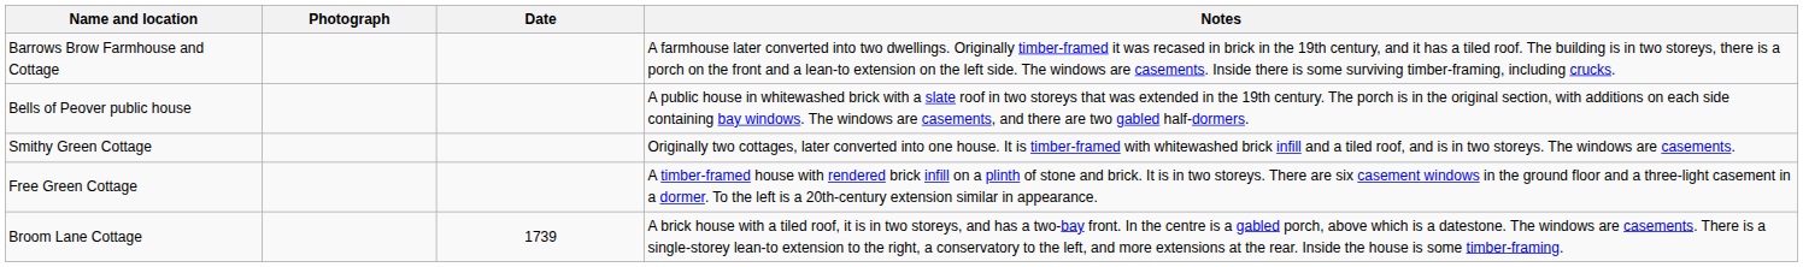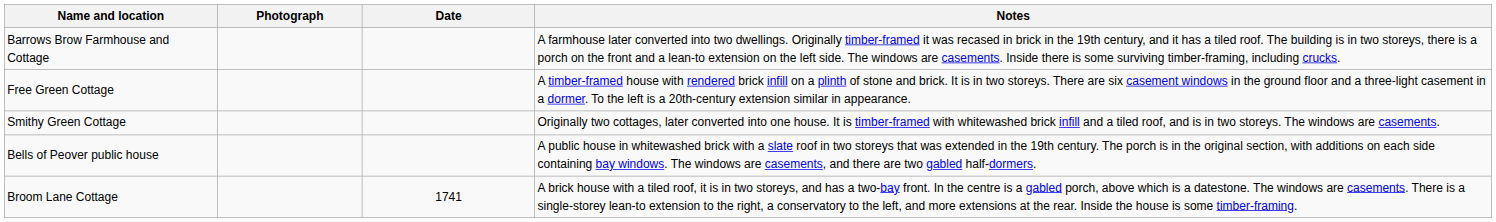 <table class="wikitable sortable plainrowheaders" style="width:100%;border:0px;text-align:left;line-height:150%;">
 <tr>
 <th scope="col"  style="width:150px">Name and location</th>
 <th scope="col"  style="width:100px" class="unsortable">Photograph</th>
 <th scope="col"  style="width:120px">Date</th>
 <th scope="col"  style="width:700px" class="unsortable">Notes</th>
 </tr>
 <tr>
 <td>Barrows Brow Farmhouse and Cottage<br><small></small></td>
 <td></td>
 <td align="center"></td>
 <td>A farmhouse later converted into two dwellings.  Originally <a href='#'>timber-framed</a> it was recased in brick in the 19th century, and it has a tiled roof.  The building is in two storeys, there is a porch on the front and a lean-to extension on the left side.  The windows are <a href='#'>casements</a>. Inside there is some surviving timber-framing, including <a href='#'>crucks</a>.</td>
 </tr>
 <tr>
-<td>Bells of Peover public house<br><small></small></td>
+<td>Free Green Cottage<br><small></small></td>
 <td></td>
 <td align="center"></td>
-<td>A public house in whitewashed brick with a <a href='#'>slate</a> roof in two storeys that was extended in the 19th century.  The porch is in the original section, with additions on each side containing <a href='#'>bay windows</a>.  The windows are <a href='#'>casements</a>, and there are two <a href='#'>gabled</a> half-<a href='#'>dormers</a>.</td>
+<td>A <a href='#'>timber-framed</a> house with <a href='#'>rendered</a> brick <a href='#'>infill</a> on a <a href='#'>plinth</a> of stone and brick.  It is in two storeys.  There are six <a href='#'>casement windows</a> in the ground floor and a three-light casement in a <a href='#'>dormer</a>.  To the left is a 20th-century extension similar in appearance.</td>
 </tr>
 <tr>
 <td>Smithy Green Cottage<br><small></small></td>
 <td></td>
 <td align="center"></td>
 <td>Originally two cottages, later converted into one house.  It is <a href='#'>timber-framed</a> with whitewashed brick <a href='#'>infill</a> and a tiled roof, and is in two storeys.  The windows are <a href='#'>casements</a>.</td>
 </tr>
 <tr>
-<td>Free Green Cottage<br><small></small></td>
+<td>Bells of Peover public house<br><small></small></td>
 <td></td>
 <td align="center"></td>
-<td>A <a href='#'>timber-framed</a> house with <a href='#'>rendered</a> brick <a href='#'>infill</a> on a <a href='#'>plinth</a> of stone and brick.  It is in two storeys.  There are six <a href='#'>casement windows</a> in the ground floor and a three-light casement in a <a href='#'>dormer</a>.  To the left is a 20th-century extension similar in appearance.</td>
+<td>A public house in whitewashed brick with a <a href='#'>slate</a> roof in two storeys that was extended in the 19th century.  The porch is in the original section, with additions on each side containing <a href='#'>bay windows</a>.  The windows are <a href='#'>casements</a>, and there are two <a href='#'>gabled</a> half-<a href='#'>dormers</a>.</td>
 </tr>
 <tr>
 <td>Broom Lane Cottage<br><small></small></td>
 <td></td>
-<td align="center">1739</td>
+<td align="center">1741</td>
 <td>A brick house with a tiled roof, it is in two storeys, and has a two-<a href='#'>bay</a> front.  In the centre is a <a href='#'>gabled</a> porch, above which is a datestone.  The windows are <a href='#'>casements</a>.  There is a single-storey lean-to extension to the right, a conservatory to the left, and more extensions at the rear.  Inside the house is some <a href='#'>timber-framing</a>.</td>
 </tr>
 <tr>
 </tr>
 </table>
